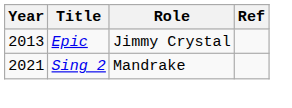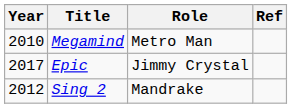 <table class="wikitable plainrowheaders sortable">
 <tr>
 <th scope="col">Year</th>
 <th scope="col">Title</th>
 <th scope="col">Role</th>
 <th scope="col" class="unsortable">Ref</th>
 </tr>
 <tr>
-<td>2013</td>
+<td>2010</td>
+<td><em><a href='#'>Megamind</a></em></td>
+<td>Metro Man</td>
+<td></td>
+</tr>
+<tr>
+<td>2017</td>
 <td><em><a href='#'>Epic</a></em></td>
 <td>Jimmy Crystal</td>
 <td></td>
 </tr>
 <tr>
-<td>2021</td>
+<td>2012</td>
 <td><em><a href='#'>Sing 2</a></em></td>
 <td>Mandrake</td>
 <td></td>
 </tr>
 </table>
